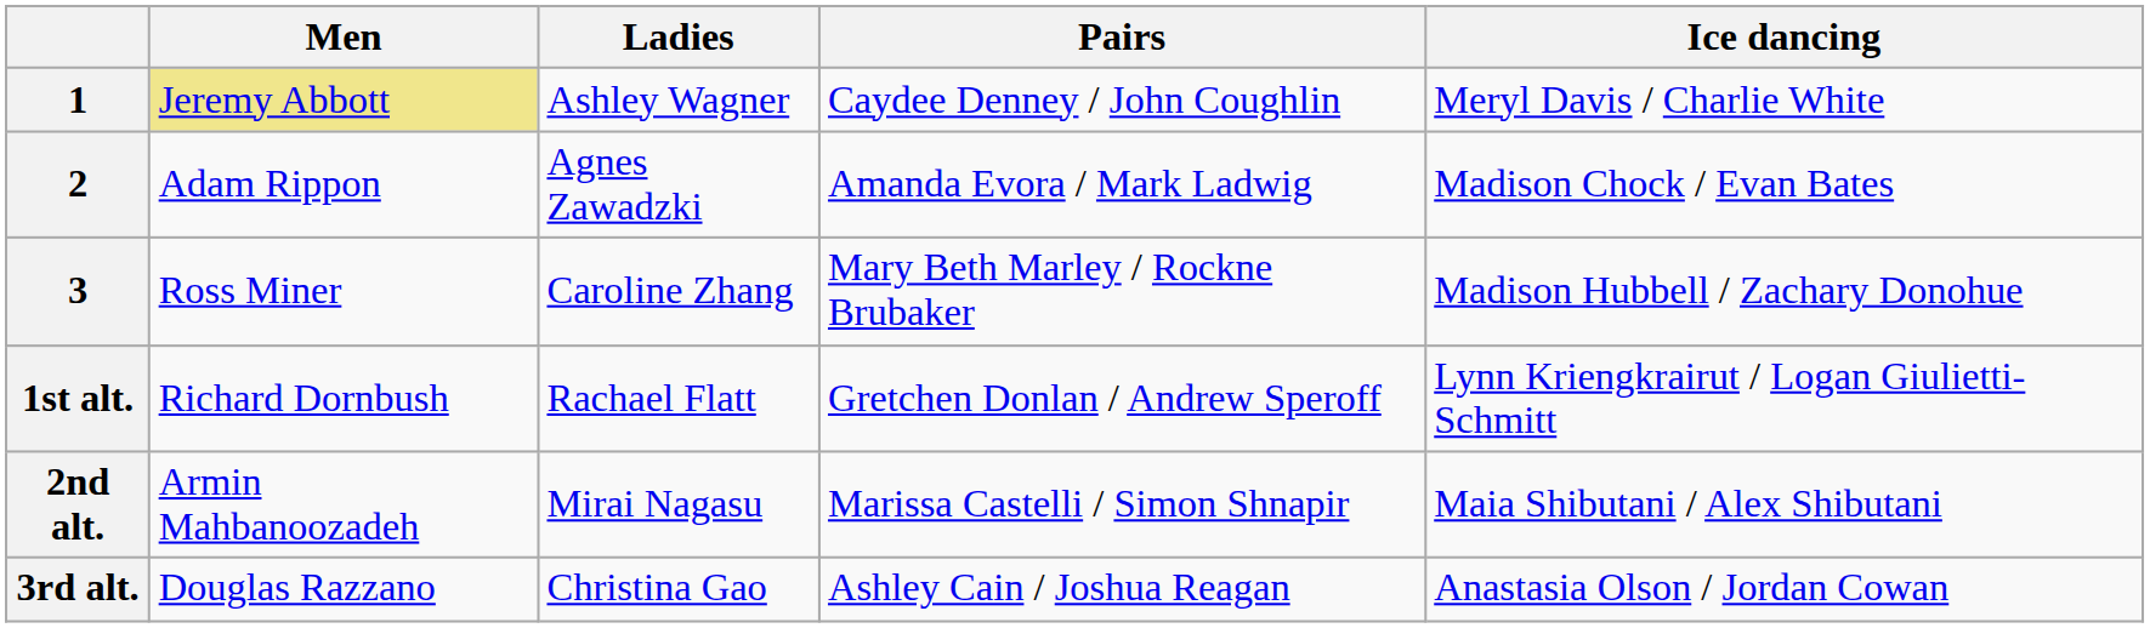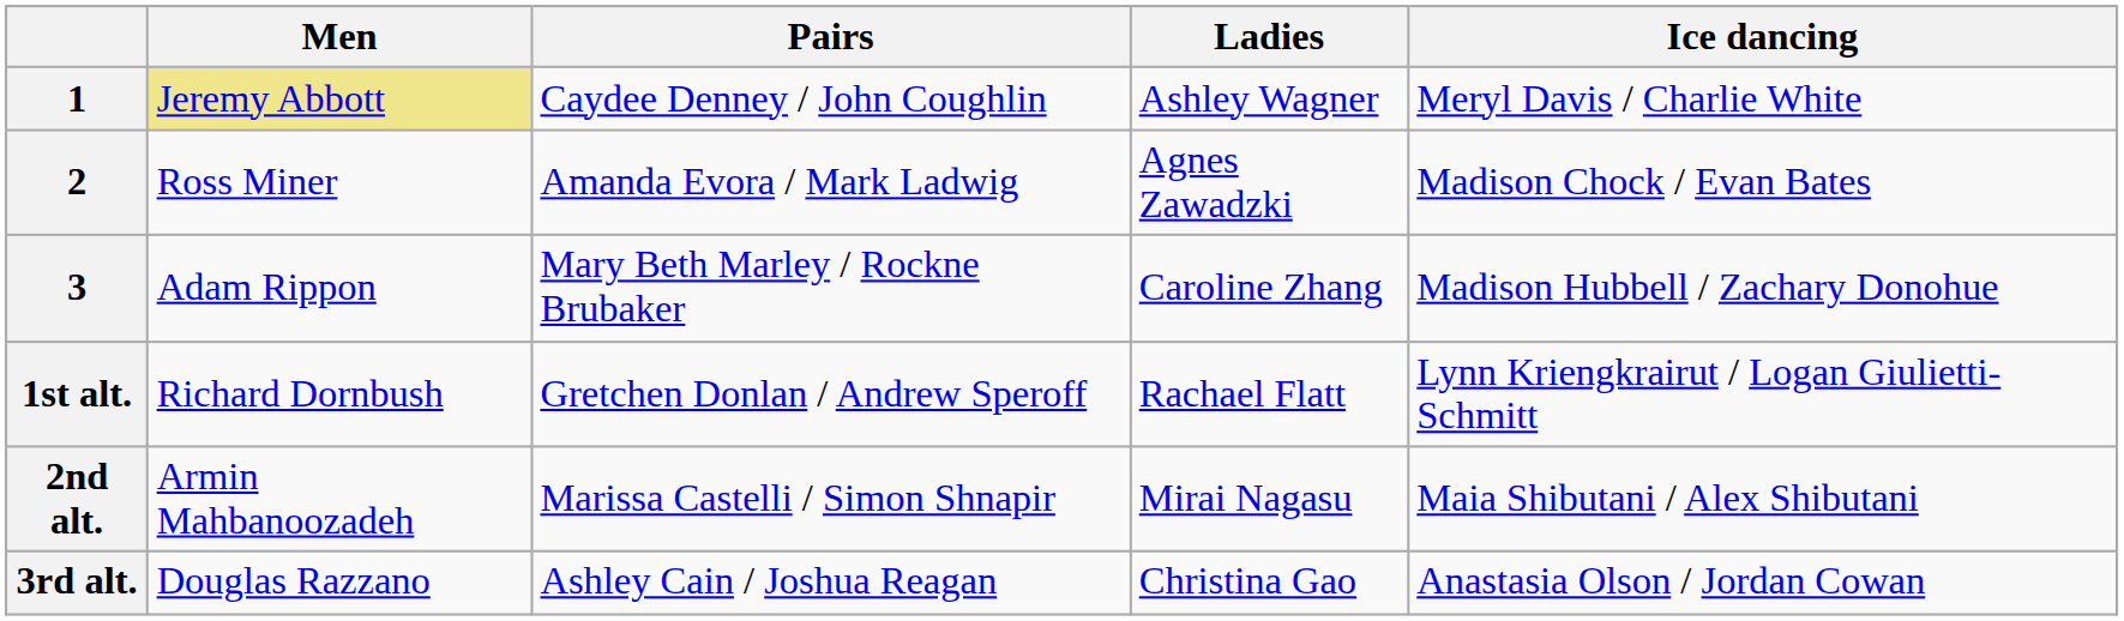 <table class="wikitable">
 <tr>
 <th></th>
 <th>Men</th>
+<th>Pairs</th>
 <th>Ladies</th>
-<th>Pairs</th>
 <th>Ice dancing</th>
 </tr>
 <tr>
 <th>1</th>
 <td style="background: khaki;"><a href='#'>Jeremy Abbott</a></td>
+<td><a href='#'>Caydee Denney</a> / <a href='#'>John Coughlin</a></td>
 <td><a href='#'>Ashley Wagner</a></td>
-<td><a href='#'>Caydee Denney</a> / <a href='#'>John Coughlin</a></td>
 <td><a href='#'>Meryl Davis</a> / <a href='#'>Charlie White</a></td>
 </tr>
 <tr>
 <th>2</th>
-<td><a href='#'>Adam Rippon</a></td>
+<td><a href='#'>Ross Miner</a></td>
+<td><a href='#'>Amanda Evora</a> / <a href='#'>Mark Ladwig</a></td>
 <td><a href='#'>Agnes Zawadzki</a></td>
-<td><a href='#'>Amanda Evora</a> / <a href='#'>Mark Ladwig</a></td>
 <td><a href='#'>Madison Chock</a> / <a href='#'>Evan Bates</a></td>
 </tr>
 <tr>
 <th>3</th>
-<td><a href='#'>Ross Miner</a></td>
+<td><a href='#'>Adam Rippon</a></td>
+<td><a href='#'>Mary Beth Marley</a> / <a href='#'>Rockne Brubaker</a></td>
 <td><a href='#'>Caroline Zhang</a></td>
-<td><a href='#'>Mary Beth Marley</a> / <a href='#'>Rockne Brubaker</a></td>
 <td><a href='#'>Madison Hubbell</a> / <a href='#'>Zachary Donohue</a></td>
 </tr>
 <tr>
 <th>1st alt.</th>
 <td><a href='#'>Richard Dornbush</a></td>
+<td><a href='#'>Gretchen Donlan</a> / <a href='#'>Andrew Speroff</a></td>
 <td><a href='#'>Rachael Flatt</a></td>
-<td><a href='#'>Gretchen Donlan</a> / <a href='#'>Andrew Speroff</a></td>
 <td><a href='#'>Lynn Kriengkrairut</a> / <a href='#'>Logan Giulietti-Schmitt</a></td>
 </tr>
 <tr>
 <th>2nd alt.</th>
 <td><a href='#'>Armin Mahbanoozadeh</a></td>
+<td><a href='#'>Marissa Castelli</a> / <a href='#'>Simon Shnapir</a></td>
 <td><a href='#'>Mirai Nagasu</a></td>
-<td><a href='#'>Marissa Castelli</a> / <a href='#'>Simon Shnapir</a></td>
 <td><a href='#'>Maia Shibutani</a> / <a href='#'>Alex Shibutani</a></td>
 </tr>
 <tr>
 <th>3rd alt.</th>
 <td><a href='#'>Douglas Razzano</a></td>
+<td><a href='#'>Ashley Cain</a> / <a href='#'>Joshua Reagan</a></td>
 <td><a href='#'>Christina Gao</a></td>
-<td><a href='#'>Ashley Cain</a> / <a href='#'>Joshua Reagan</a></td>
 <td><a href='#'>Anastasia Olson</a> / <a href='#'>Jordan Cowan</a></td>
 </tr>
 </table>
